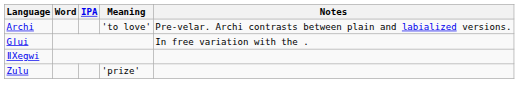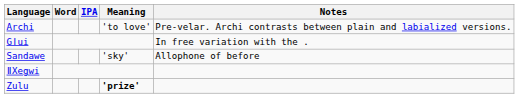 <table class="wikitable">
 <tr>
 <th>Language</th>
 <th>Word</th>
 <th><a href='#'>IPA</a></th>
 <th>Meaning</th>
 <th>Notes</th>
 </tr>
 <tr>
 <td><a href='#'>Archi</a></td>
 <td></td>
 <td></td>
 <td>'to love'</td>
 <td>Pre-velar. Archi contrasts between plain and <a href='#'>labialized</a> versions.</td>
 </tr>
 <tr>
 <td><a href='#'>Gǀui</a></td>
 <td colspan="3"></td>
 <td>In free variation with the .</td>
 </tr>
 <tr>
+<td><a href='#'>Sandawe</a></td>
+<td></td>
+<td></td>
+<td>'sky'</td>
+<td>Allophone of  before </td>
+</tr>
+<tr>
 <td><a href='#'>ǁXegwi</a></td>
 <td colspan="3"></td>
 <td></td>
 </tr>
 <tr>
 <td><a href='#'>Zulu</a></td>
 <td></td>
 <td></td>
-<td>'prize'</td>
+<td><strong>'prize'</strong></td>
 <td></td>
 </tr>
 </table>
